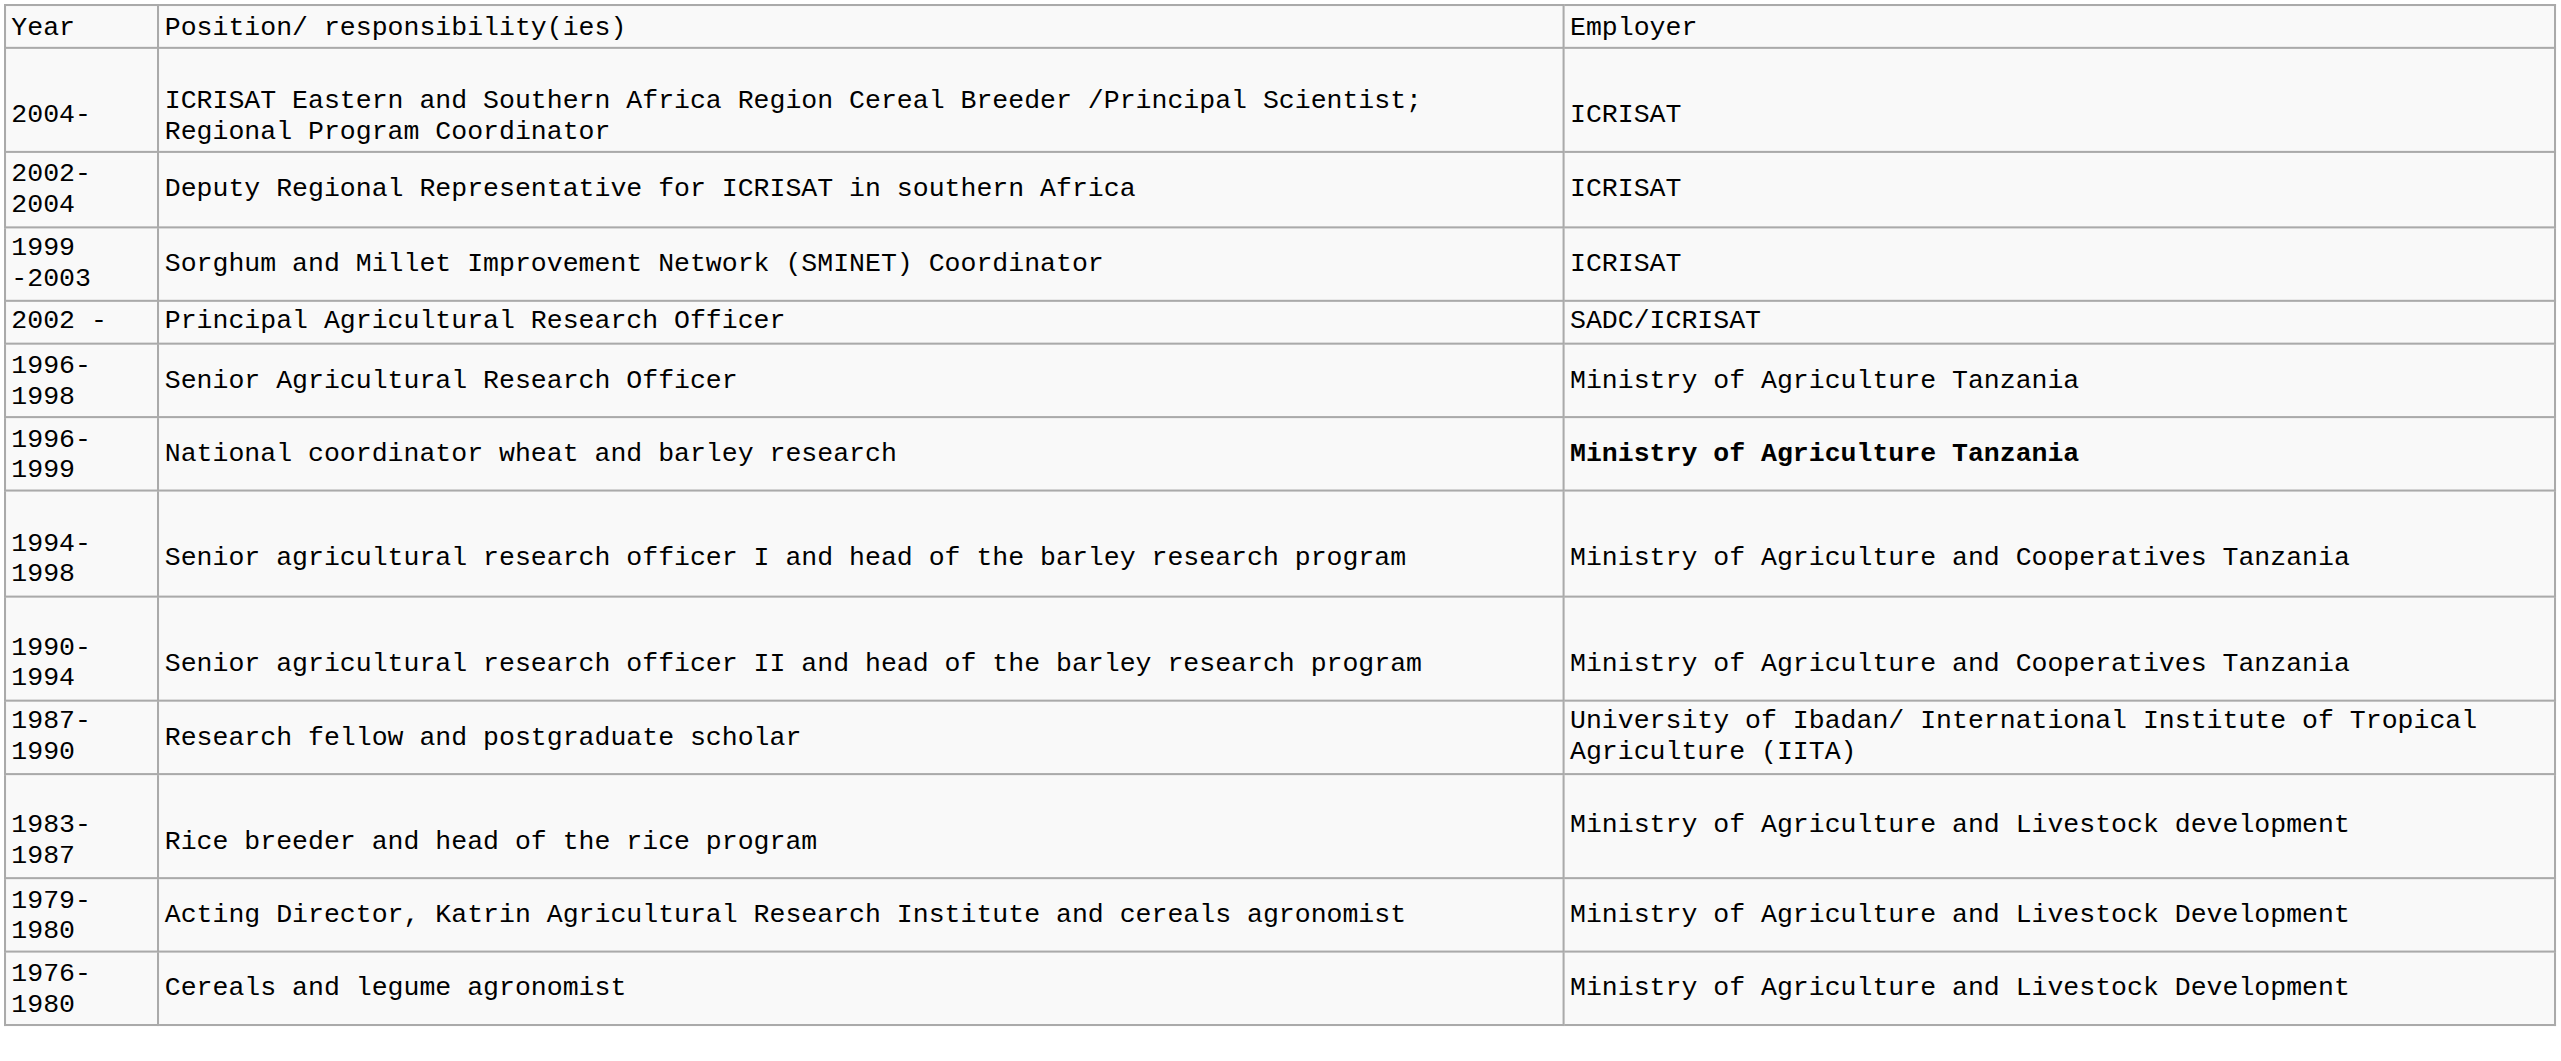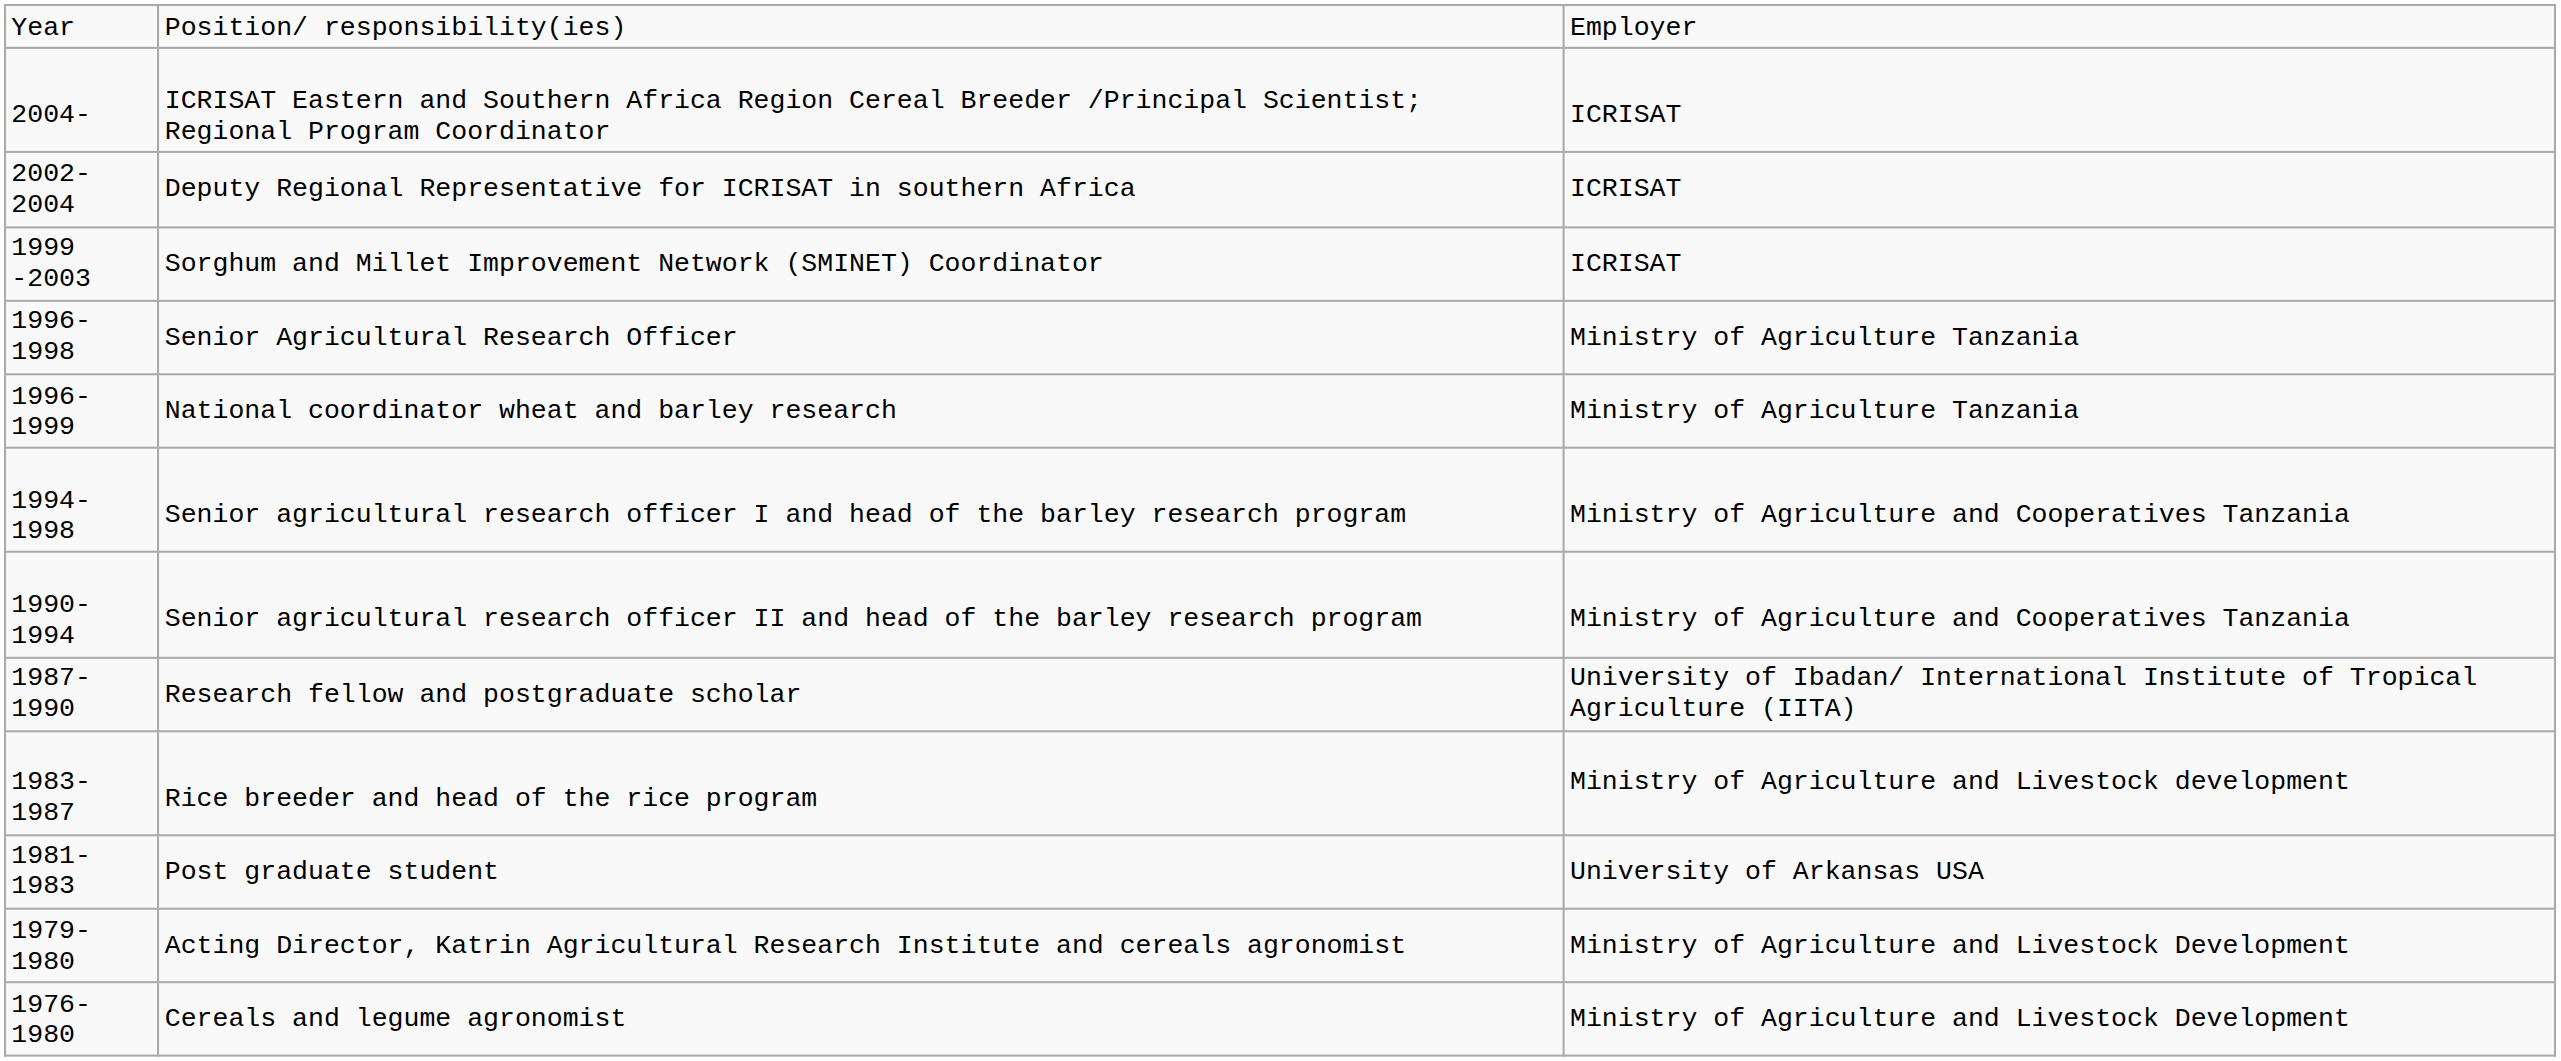 <table class="wikitable">
 <tr>
 <td>Year</td>
 <td>Position/ responsibility(ies)</td>
 <td>Employer</td>
 </tr>
 <tr>
 <td><br>2004-</td>
 <td><br>ICRISAT Eastern and Southern Africa Region Cereal Breeder /Principal Scientist; Regional Program Coordinator</td>
 <td><br>ICRISAT</td>
 </tr>
 <tr>
 <td>2002-2004</td>
 <td>Deputy Regional Representative for ICRISAT in southern Africa</td>
 <td>ICRISAT</td>
 </tr>
 <tr>
 <td>1999 -2003</td>
 <td>Sorghum and Millet Improvement Network (SMINET) Coordinator</td>
 <td>ICRISAT</td>
 </tr>
 <tr>
-<td>2002 -</td>
-<td>Principal Agricultural Research Officer</td>
-<td>SADC/ICRISAT</td>
-</tr>
-<tr>
 <td>1996- 1998</td>
 <td>Senior Agricultural Research Officer</td>
 <td>Ministry of Agriculture Tanzania</td>
 </tr>
 <tr>
 <td>1996-1999</td>
 <td>National coordinator wheat and barley research</td>
-<td><strong>Ministry of Agriculture Tanzania</strong></td>
+<td>Ministry of Agriculture Tanzania</td>
 </tr>
 <tr>
 <td><br>1994-1998</td>
 <td><br>Senior agricultural research officer I and head of the barley research program</td>
 <td><br>Ministry of Agriculture and Cooperatives Tanzania</td>
 </tr>
 <tr>
 <td><br>1990-1994</td>
 <td><br>Senior agricultural research officer II and head of the barley research program</td>
 <td><br>Ministry of Agriculture and Cooperatives Tanzania</td>
 </tr>
 <tr>
 <td>1987-1990</td>
 <td>Research fellow and postgraduate scholar</td>
 <td>University of Ibadan/ International Institute of Tropical Agriculture (IITA)</td>
 </tr>
 <tr>
 <td><br>1983-1987</td>
 <td><br>Rice breeder and head of the rice program</td>
 <td>Ministry of Agriculture and Livestock development</td>
 </tr>
 <tr>
+<td>1981-1983</td>
+<td>Post graduate student</td>
+<td>University of Arkansas USA</td>
+</tr>
+<tr>
 <td>1979-1980</td>
 <td>Acting Director, Katrin Agricultural Research Institute and cereals agronomist</td>
 <td>Ministry of Agriculture and Livestock Development</td>
 </tr>
 <tr>
 <td>1976-1980</td>
 <td>Cereals and legume agronomist</td>
 <td>Ministry of Agriculture and Livestock Development</td>
 </tr>
 </table>
